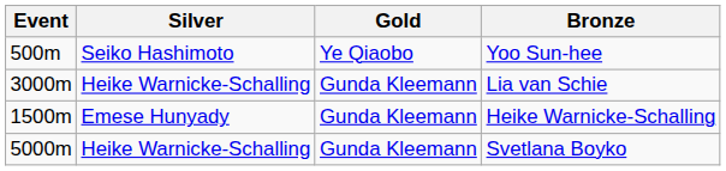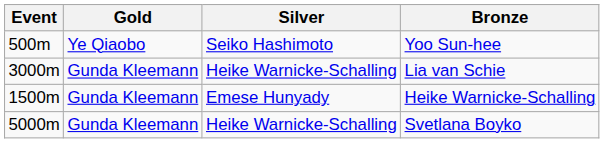 <table class="wikitable">
 <tr>
 <th>Event</th>
+<th>Gold<br></th>
 <th>Silver<br></th>
-<th>Gold<br></th>
 <th>Bronze<br></th>
 </tr>
 <tr>
 <td>500m</td>
+<td><a href='#'>Ye Qiaobo</a></td>
 <td><a href='#'>Seiko Hashimoto</a></td>
-<td><a href='#'>Ye Qiaobo</a></td>
 <td><a href='#'>Yoo Sun-hee</a></td>
 </tr>
 <tr>
 <td>3000m</td>
+<td><a href='#'>Gunda Kleemann</a></td>
 <td><a href='#'>Heike Warnicke-Schalling</a></td>
-<td><a href='#'>Gunda Kleemann</a></td>
 <td><a href='#'>Lia van Schie</a></td>
 </tr>
 <tr>
 <td>1500m</td>
+<td><a href='#'>Gunda Kleemann</a></td>
 <td><a href='#'>Emese Hunyady</a></td>
-<td><a href='#'>Gunda Kleemann</a></td>
 <td><a href='#'>Heike Warnicke-Schalling</a></td>
 </tr>
 <tr>
 <td>5000m</td>
+<td><a href='#'>Gunda Kleemann</a></td>
 <td><a href='#'>Heike Warnicke-Schalling</a></td>
-<td><a href='#'>Gunda Kleemann</a></td>
 <td><a href='#'>Svetlana Boyko</a></td>
 </tr>
 </table>
